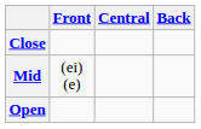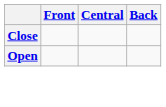 <table class="wikitable" style=text-align:center>
 <tr>
 <th></th>
 <th><a href='#'>Front</a></th>
 <th><a href='#'>Central</a></th>
 <th><a href='#'>Back</a></th>
 </tr>
 <tr>
 <th><a href='#'>Close</a></th>
 <td></td>
 <td></td>
 <td></td>
 </tr>
 <tr>
-<th><a href='#'>Mid</a></th>
-<td> (ei)<br> (e)</td>
-<td></td>
-<td></td>
-</tr>
-<tr>
 <th><a href='#'>Open</a></th>
 <td></td>
 <td></td>
 <td></td>
 </tr>
 </table>
